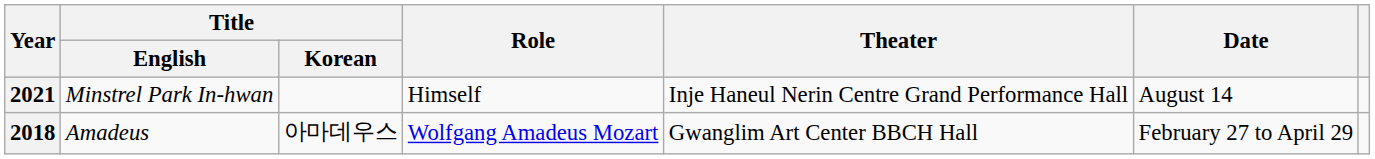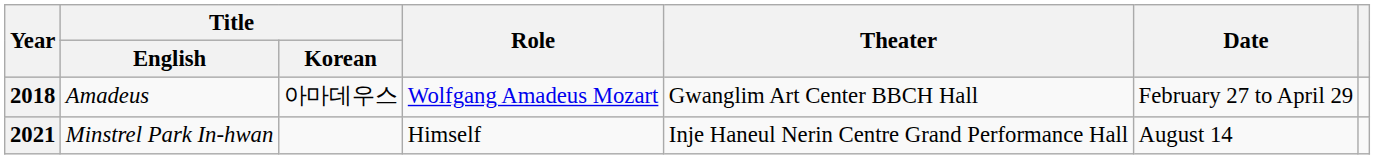 <table class="wikitable sortable plainrowheaders">
 <tr>
 <th rowspan="2" scope="col">Year</th>
 <th colspan="2" scope="col">Title</th>
 <th rowspan="2" scope="col">Role</th>
 <th rowspan="2" scope="col">Theater</th>
 <th rowspan="2" scope="col" class="sortable">Date</th>
 <th rowspan="2" scope="col" class="unsortable"></th>
 </tr>
 <tr>
 <th>English</th>
 <th>Korean</th>
 </tr>
 <tr>
+<th scope="row">2018</th>
+<td><em>Amadeus</em></td>
+<td>아마데우스</td>
+<td><a href='#'>Wolfgang Amadeus Mozart</a></td>
+<td>Gwanglim Art Center BBCH Hall</td>
+<td>February 27 to April 29</td>
+<td></td>
+</tr>
+<tr>
 <th scope="row">2021</th>
 <td><em>Minstrel Park In-hwan</em></td>
 <td></td>
 <td>Himself</td>
 <td>Inje Haneul Nerin Centre Grand Performance Hall</td>
 <td>August 14</td>
 <td></td>
 </tr>
-<tr>
-<th scope="row">2018</th>
-<td><em>Amadeus</em></td>
-<td>아마데우스</td>
-<td><a href='#'>Wolfgang Amadeus Mozart</a></td>
-<td>Gwanglim Art Center BBCH Hall</td>
-<td>February 27 to April 29</td>
-<td></td>
-</tr>
 </table>
